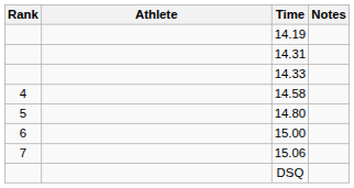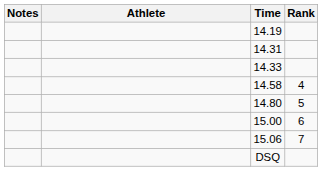 <table class="wikitable" style="text-align:center">
 <tr>
-<th>Rank</th>
+<th>Notes</th>
 <th Style="width:18em">Athlete</th>
 <th>Time</th>
-<th>Notes</th>
+<th>Rank</th>
 </tr>
 <tr>
 <td></td>
 <td style="text-align:left"></td>
 <td>14.19</td>
 <td></td>
 </tr>
 <tr>
 <td></td>
 <td style="text-align:left"></td>
 <td>14.31</td>
 <td></td>
 </tr>
 <tr>
 <td></td>
 <td style="text-align:left"></td>
 <td>14.33</td>
 <td></td>
 </tr>
 <tr>
-<td>4</td>
+<td></td>
 <td style="text-align:left"></td>
 <td>14.58</td>
-<td></td>
+<td>4</td>
 </tr>
 <tr>
-<td>5</td>
+<td></td>
 <td style="text-align:left"></td>
 <td>14.80</td>
-<td></td>
+<td>5</td>
 </tr>
 <tr>
-<td>6</td>
+<td></td>
 <td style="text-align:left"></td>
 <td>15.00</td>
-<td></td>
+<td>6</td>
 </tr>
 <tr>
-<td>7</td>
+<td></td>
 <td style="text-align:left"></td>
 <td>15.06</td>
-<td></td>
+<td>7</td>
 </tr>
 <tr>
 <td></td>
 <td style="text-align:left"></td>
 <td>DSQ</td>
 <td></td>
 </tr>
 </table>
